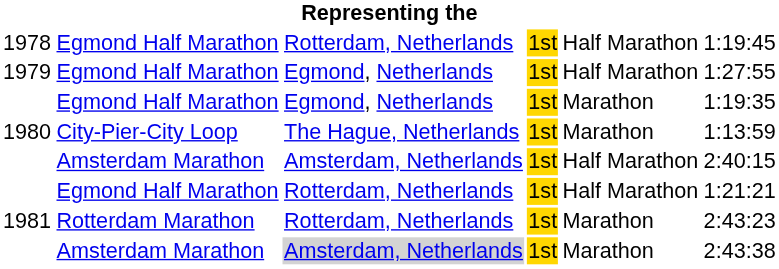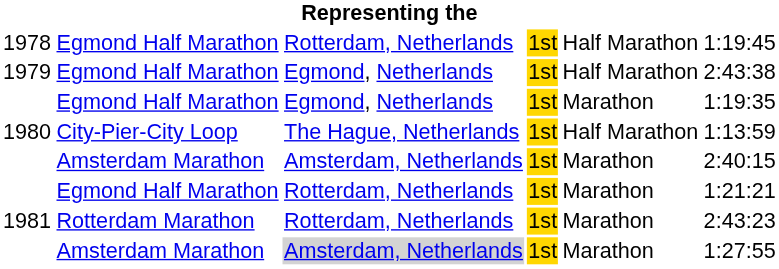 <table>
 <tr>
 <th colspan="6">Representing the </th>
 </tr>
 <tr>
 <td>1978</td>
 <td><a href='#'>Egmond Half Marathon</a></td>
 <td><a href='#'>Rotterdam, Netherlands</a></td>
 <td bgcolor="gold">1st</td>
 <td>Half Marathon</td>
 <td>1:19:45</td>
 </tr>
 <tr>
 <td>1979</td>
 <td><a href='#'>Egmond Half Marathon</a></td>
 <td><a href='#'>Egmond</a>, <a href='#'>Netherlands</a></td>
 <td bgcolor="gold">1st</td>
 <td>Half Marathon</td>
-<td>1:27:55</td>
+<td>2:43:38</td>
 </tr>
 <tr>
 <td rowspan=3>1980</td>
 <td><a href='#'>Egmond Half Marathon</a></td>
 <td><a href='#'>Egmond</a>, <a href='#'>Netherlands</a></td>
 <td bgcolor="gold">1st</td>
 <td>Marathon</td>
 <td>1:19:35</td>
 </tr>
 <tr>
 <td><a href='#'>City-Pier-City Loop</a></td>
 <td><a href='#'>The Hague, Netherlands</a></td>
 <td bgcolor="gold">1st</td>
-<td>Marathon</td>
+<td>Half Marathon</td>
 <td>1:13:59</td>
 </tr>
 <tr>
 <td><a href='#'>Amsterdam Marathon</a></td>
 <td><a href='#'>Amsterdam, Netherlands</a></td>
 <td bgcolor="gold">1st</td>
-<td>Half Marathon</td>
+<td>Marathon</td>
 <td>2:40:15</td>
 </tr>
 <tr>
 <td rowspan=3>1981</td>
 <td><a href='#'>Egmond Half Marathon</a></td>
 <td><a href='#'>Rotterdam, Netherlands</a></td>
 <td bgcolor="gold">1st</td>
-<td>Half Marathon</td>
+<td>Marathon</td>
 <td>1:21:21</td>
 </tr>
 <tr>
 <td><a href='#'>Rotterdam Marathon</a></td>
 <td><a href='#'>Rotterdam, Netherlands</a></td>
 <td bgcolor="gold">1st</td>
 <td>Marathon</td>
 <td>2:43:23</td>
 </tr>
 <tr>
 <td><a href='#'>Amsterdam Marathon</a></td>
 <td style="background: lightgrey;"><a href='#'>Amsterdam, Netherlands</a></td>
 <td bgcolor="gold">1st</td>
 <td>Marathon</td>
-<td>2:43:38</td>
+<td>1:27:55</td>
 </tr>
 </table>
